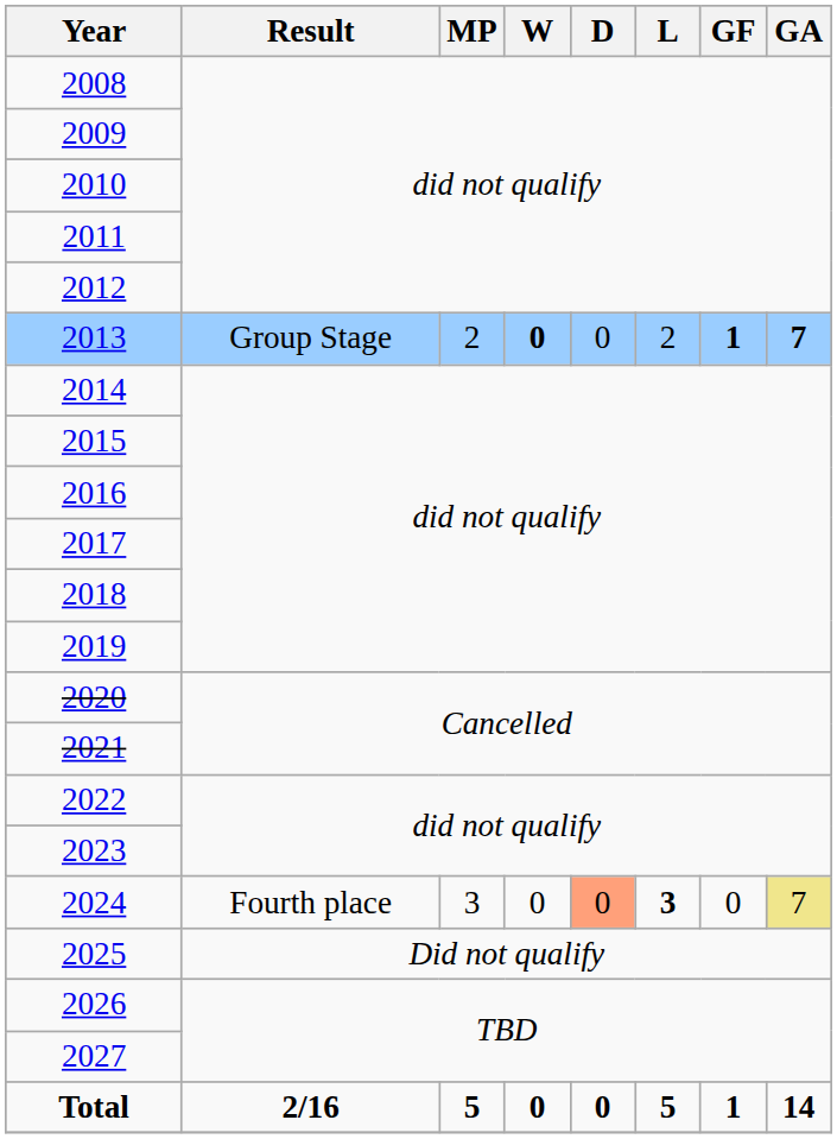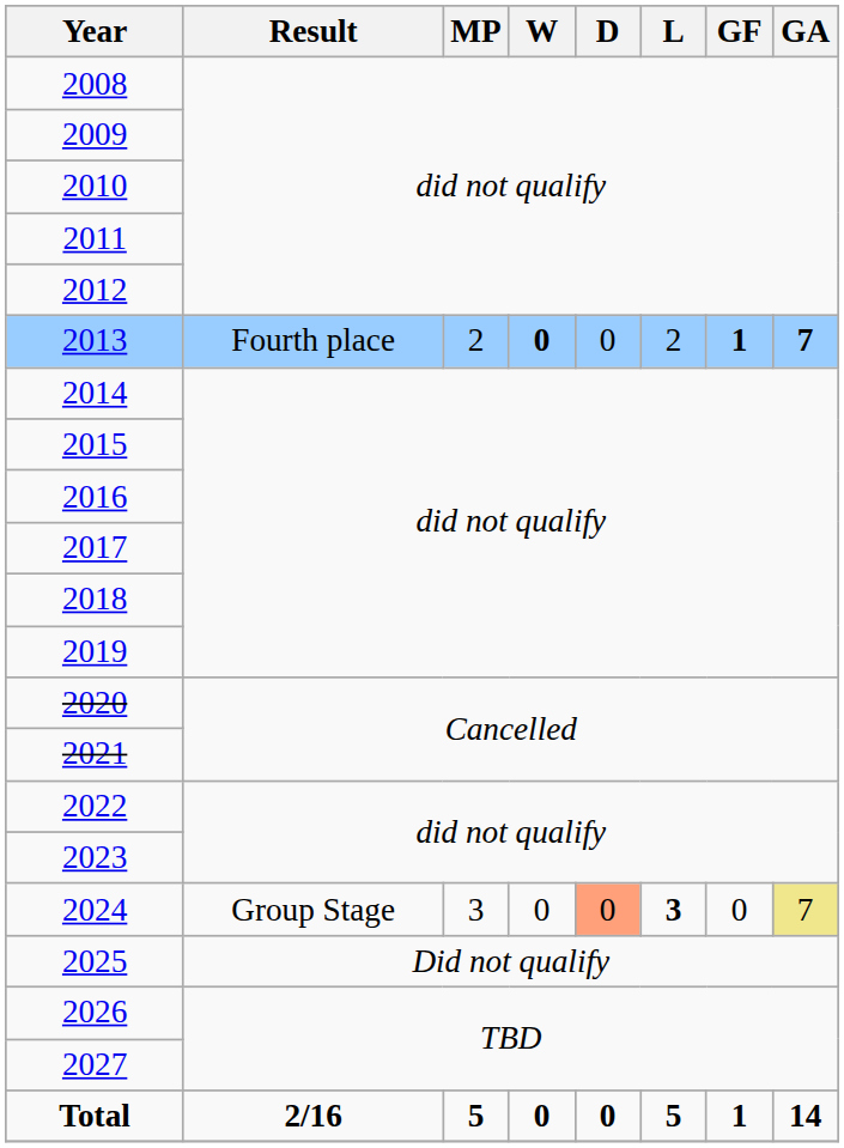 <table class="wikitable" style="text-align: center;">
 <tr>
 <th width=80>Year</th>
 <th width=120>Result</th>
 <th width=25>MP</th>
 <th width=25>W</th>
 <th width=25>D</th>
 <th width=25>L</th>
 <th width=25>GF</th>
 <th width=25>GA</th>
 </tr>
 <tr>
 <td> <a href='#'>2008</a></td>
 <td colspan=7 rowspan=5><em>did not qualify</em></td>
 </tr>
 <tr>
 <td> <a href='#'>2009</a></td>
 </tr>
 <tr>
 <td> <a href='#'>2010</a></td>
 </tr>
 <tr>
 <td> <a href='#'>2011</a></td>
 </tr>
 <tr>
 <td> <a href='#'>2012</a></td>
 </tr>
 <tr style="background:#9acdff;">
 <td> <a href='#'>2013</a></td>
-<td>Group Stage</td>
+<td>Fourth place</td>
 <td>2</td>
 <td><strong>0</strong></td>
 <td>0</td>
 <td>2</td>
 <td><strong>1</strong></td>
 <td><strong>7</strong></td>
 </tr>
 <tr>
 <td> <a href='#'>2014</a></td>
 <td colspan=7 rowspan=6><em>did not qualify</em></td>
 </tr>
 <tr>
 <td> <a href='#'>2015</a></td>
 </tr>
 <tr>
 <td> <a href='#'>2016</a></td>
 </tr>
 <tr>
 <td> <a href='#'>2017</a></td>
 </tr>
 <tr>
 <td> <a href='#'>2018</a></td>
 </tr>
 <tr>
 <td> <a href='#'>2019</a></td>
 </tr>
 <tr>
 <td> <s><a href='#'>2020</a></s></td>
 <td colspan=7 rowspan=2><em>Cancelled</em></td>
 </tr>
 <tr>
 <td> <s><a href='#'>2021</a></s></td>
 </tr>
 <tr>
 <td> <a href='#'>2022</a></td>
 <td colspan=7 rowspan=2><em>did not qualify</em></td>
 </tr>
 <tr>
 <td> <a href='#'>2023</a></td>
 </tr>
 <tr>
 <td> <a href='#'>2024</a></td>
-<td>Fourth place</td>
+<td>Group Stage</td>
 <td>3</td>
 <td>0</td>
 <td style="background: lightsalmon;">0</td>
 <td><strong>3</strong></td>
 <td>0</td>
 <td style="background: khaki;">7</td>
 </tr>
 <tr>
 <td> <a href='#'>2025</a></td>
 <td colspan=8><em>Did not qualify</em></td>
 </tr>
 <tr>
 <td> <a href='#'>2026</a></td>
 <td colspan=8 rowspan=2><em>TBD</em></td>
 </tr>
 <tr>
 <td> <a href='#'>2027</a></td>
 </tr>
 <tr>
 <td><strong>Total</strong></td>
 <td><strong>2/16</strong></td>
 <td><strong>5</strong></td>
 <td><strong>0</strong></td>
 <td><strong>0</strong></td>
 <td><strong>5</strong></td>
 <td><strong>1</strong></td>
 <td><strong>14</strong></td>
 </tr>
 <tr>
 </tr>
 </table>
